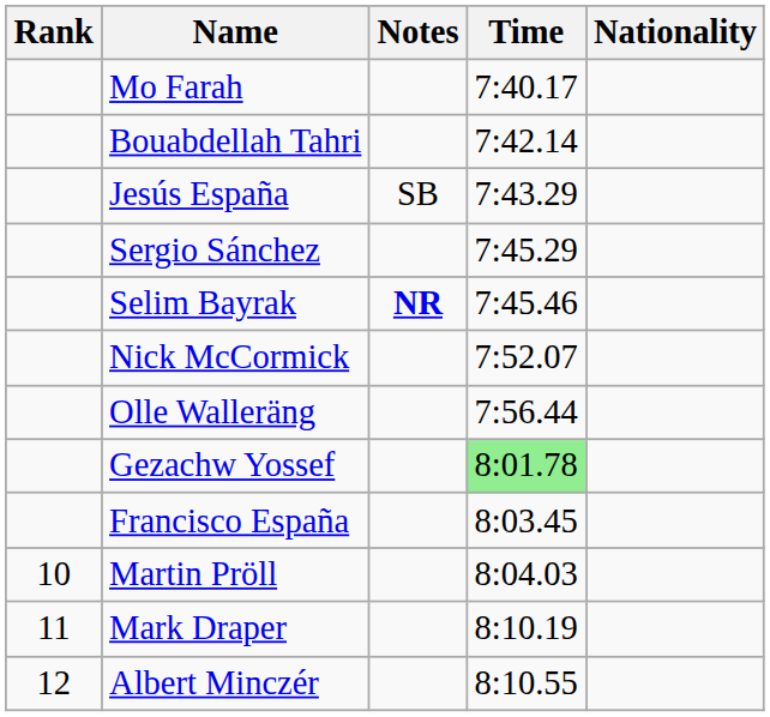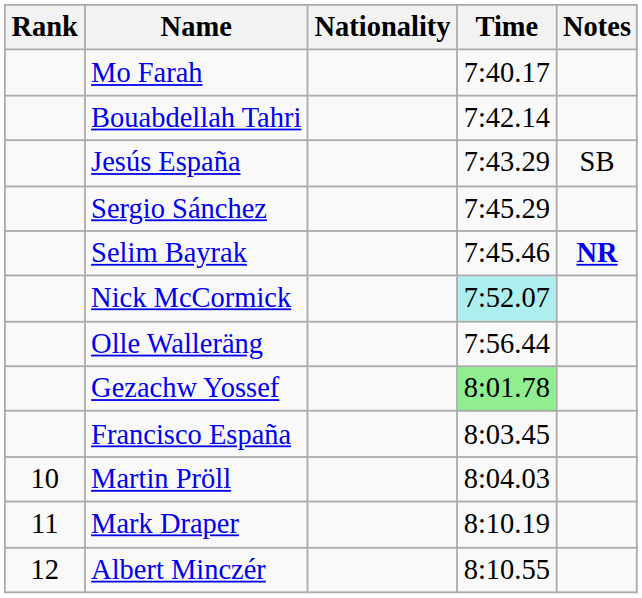 <table class="wikitable sortable" style="text-align:center">
 <tr>
 <th>Rank</th>
 <th>Name</th>
+<th>Nationality</th>
+<th>Time</th>
 <th>Notes</th>
-<th>Time</th>
-<th>Nationality</th>
 </tr>
 <tr>
 <td></td>
 <td align="left"><a href='#'>Mo Farah</a></td>
+<td align=left></td>
+<td>7:40.17</td>
 <td></td>
-<td>7:40.17</td>
-<td align=left></td>
 </tr>
 <tr>
 <td></td>
 <td align="left"><a href='#'>Bouabdellah Tahri</a></td>
+<td align=left></td>
+<td>7:42.14</td>
 <td></td>
-<td>7:42.14</td>
-<td align=left></td>
 </tr>
 <tr>
 <td></td>
 <td align="left"><a href='#'>Jesús España</a></td>
+<td align=left></td>
+<td>7:43.29</td>
 <td>SB</td>
-<td>7:43.29</td>
-<td align=left></td>
 </tr>
 <tr>
 <td></td>
 <td align="left"><a href='#'>Sergio Sánchez</a></td>
+<td align=left></td>
+<td>7:45.29</td>
 <td></td>
-<td>7:45.29</td>
-<td align=left></td>
 </tr>
 <tr>
 <td></td>
 <td align="left"><a href='#'>Selim Bayrak</a></td>
+<td align=left></td>
+<td>7:45.46</td>
 <td><strong><a href='#'>NR</a></strong></td>
-<td>7:45.46</td>
-<td align=left></td>
 </tr>
 <tr>
 <td></td>
 <td align="left"><a href='#'>Nick McCormick</a></td>
+<td align=left></td>
+<td style="background: paleturquoise;">7:52.07</td>
 <td></td>
-<td>7:52.07</td>
-<td align=left></td>
 </tr>
 <tr>
 <td></td>
 <td align="left"><a href='#'>Olle Walleräng</a></td>
+<td align=left></td>
+<td>7:56.44</td>
 <td></td>
-<td>7:56.44</td>
-<td align=left></td>
 </tr>
 <tr>
 <td></td>
 <td align="left"><a href='#'>Gezachw Yossef</a></td>
+<td align=left></td>
+<td style="background: lightgreen;">8:01.78</td>
 <td></td>
-<td style="background: lightgreen;">8:01.78</td>
-<td align=left></td>
 </tr>
 <tr>
 <td></td>
 <td align="left"><a href='#'>Francisco España</a></td>
+<td align=left></td>
+<td>8:03.45</td>
 <td></td>
-<td>8:03.45</td>
-<td align=left></td>
 </tr>
 <tr>
 <td>10</td>
 <td align="left"><a href='#'>Martin Pröll</a></td>
+<td align=left></td>
+<td>8:04.03</td>
 <td></td>
-<td>8:04.03</td>
-<td align=left></td>
 </tr>
 <tr>
 <td>11</td>
 <td align="left"><a href='#'>Mark Draper</a></td>
+<td align=left></td>
+<td>8:10.19</td>
 <td></td>
-<td>8:10.19</td>
-<td align=left></td>
 </tr>
 <tr>
 <td>12</td>
 <td align="left"><a href='#'>Albert Minczér</a></td>
+<td align=left></td>
+<td>8:10.55</td>
 <td></td>
-<td>8:10.55</td>
-<td align=left></td>
 </tr>
 </table>
